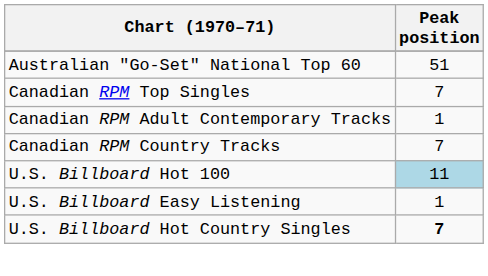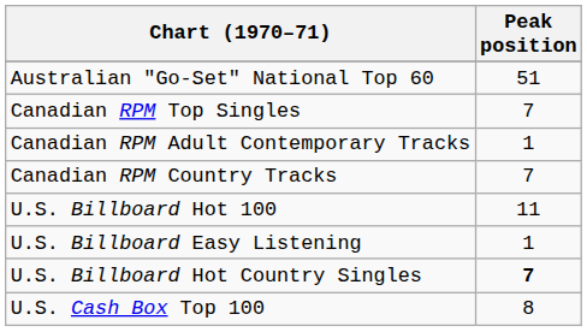 <table class="wikitable sortable">
 <tr>
 <th>Chart (1970–71)</th>
 <th>Peak<br>position</th>
 </tr>
 <tr>
 </tr>
 <tr>
 <td>Australian "Go-Set" National Top 60</td>
 <td align="center">51</td>
 </tr>
 <tr>
 <td>Canadian <em><a href='#'>RPM</a></em> Top Singles</td>
 <td align="center">7</td>
 </tr>
 <tr>
 <td>Canadian <em>RPM</em> Adult Contemporary Tracks</td>
 <td align="center">1</td>
 </tr>
 <tr>
 <td>Canadian <em>RPM</em> Country Tracks</td>
 <td align="center">7</td>
 </tr>
 <tr>
 <td>U.S. <em>Billboard</em> Hot 100</td>
-<td align="center" style="background: lightblue;">11</td>
+<td align="center">11</td>
 </tr>
 <tr>
 <td>U.S. <em>Billboard</em> Easy Listening</td>
 <td align="center">1</td>
 </tr>
 <tr>
 <td>U.S. <em>Billboard</em> Hot Country Singles</td>
 <td align="center"><strong>7</strong></td>
 </tr>
+<tr>
+<td>U.S. <em><a href='#'>Cash Box</a></em> Top 100</td>
+<td style="text-align:center;">8</td>
+</tr>
 </table>
